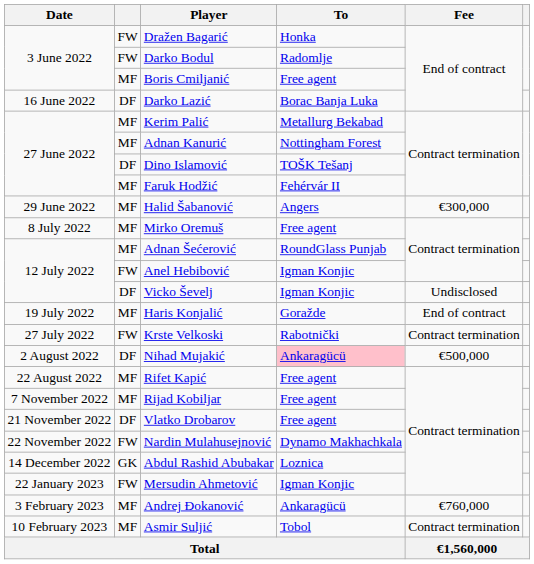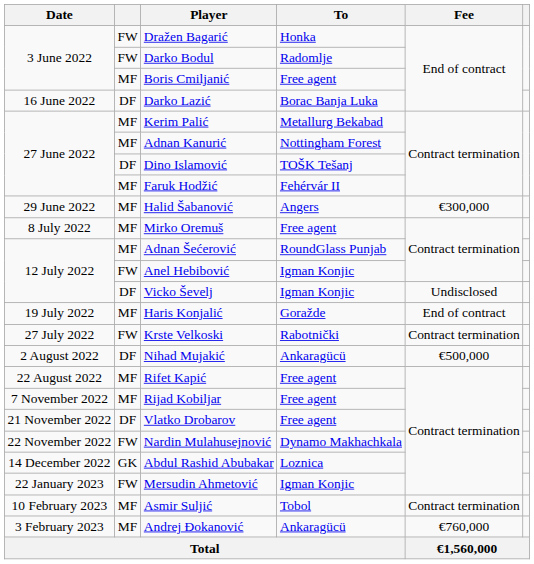 <table class="wikitable" style="text-align:center;">
 <tr>
 <th>Date</th>
 <th></th>
 <th>Player</th>
 <th>To</th>
 <th>Fee</th>
 <th></th>
 </tr>
 <tr>
 <td rowspan=3>3 June 2022</td>
 <td>FW</td>
 <td style="text-align:left"> <a href='#'>Dražen Bagarić</a></td>
 <td style="text-align:left"> <a href='#'>Honka</a></td>
 <td rowspan=4>End of contract</td>
 <td rowspan=3></td>
 </tr>
 <tr>
 <td>FW</td>
 <td style="text-align:left"> <a href='#'>Darko Bodul</a></td>
 <td style="text-align:left"> <a href='#'>Radomlje</a></td>
 </tr>
 <tr>
 <td>MF</td>
 <td style="text-align:left"> <a href='#'>Boris Cmiljanić</a></td>
 <td style="text-align:left"><a href='#'>Free agent</a></td>
 </tr>
 <tr>
 <td>16 June 2022</td>
 <td>DF</td>
 <td style="text-align:left"> <a href='#'>Darko Lazić</a></td>
 <td style="text-align:left"> <a href='#'>Borac Banja Luka</a></td>
 <td></td>
 </tr>
 <tr>
 <td rowspan=4>27 June 2022</td>
 <td>MF</td>
 <td style="text-align:left"> <a href='#'>Kerim Palić</a></td>
 <td style="text-align:left"> <a href='#'>Metallurg Bekabad</a></td>
 <td rowspan=4>Contract termination</td>
 <td rowspan=4></td>
 </tr>
 <tr>
 <td>MF</td>
 <td style="text-align:left"> <a href='#'>Adnan Kanurić</a></td>
 <td style="text-align:left"> <a href='#'>Nottingham Forest</a></td>
 </tr>
 <tr>
 <td>DF</td>
 <td style="text-align:left"> <a href='#'>Dino Islamović</a></td>
 <td style="text-align:left"> <a href='#'>TOŠK Tešanj</a></td>
 </tr>
 <tr>
 <td>MF</td>
 <td style="text-align:left"> <a href='#'>Faruk Hodžić</a></td>
 <td style="text-align:left"> <a href='#'>Fehérvár II</a></td>
 </tr>
 <tr>
 <td>29 June 2022</td>
 <td>MF</td>
 <td style="text-align:left"> <a href='#'>Halid Šabanović</a></td>
 <td style="text-align:left"> <a href='#'>Angers</a></td>
 <td>€300,000</td>
 <td></td>
 </tr>
 <tr>
 <td>8 July 2022</td>
 <td>MF</td>
 <td style="text-align:left"> <a href='#'>Mirko Oremuš</a></td>
 <td style="text-align:left"><a href='#'>Free agent</a></td>
 <td rowspan=3>Contract termination</td>
 <td></td>
 </tr>
 <tr>
 <td rowspan=3>12 July 2022</td>
 <td>MF</td>
 <td style="text-align:left"> <a href='#'>Adnan Šećerović</a></td>
 <td style="text-align:left"> <a href='#'>RoundGlass Punjab</a></td>
 <td></td>
 </tr>
 <tr>
 <td>FW</td>
 <td style="text-align:left"> <a href='#'>Anel Hebibović</a></td>
 <td style="text-align:left"> <a href='#'>Igman Konjic</a></td>
 <td></td>
 </tr>
 <tr>
 <td>DF</td>
 <td style="text-align:left"> <a href='#'>Vicko Ševelj</a></td>
 <td style="text-align:left"> <a href='#'>Igman Konjic</a></td>
 <td>Undisclosed</td>
 <td></td>
 </tr>
 <tr>
 <td>19 July 2022</td>
 <td>MF</td>
 <td style="text-align:left"> <a href='#'>Haris Konjalić</a></td>
 <td style="text-align:left"> <a href='#'>Goražde</a></td>
 <td>End of contract</td>
 <td></td>
 </tr>
 <tr>
 <td>27 July 2022</td>
 <td>FW</td>
 <td style="text-align:left"> <a href='#'>Krste Velkoski</a></td>
 <td style="text-align:left"> <a href='#'>Rabotnički</a></td>
 <td>Contract termination</td>
 <td></td>
 </tr>
 <tr>
 <td>2 August 2022</td>
 <td>DF</td>
 <td style="text-align:left"> <a href='#'>Nihad Mujakić</a></td>
-<td style="background: pink; text-align:left"> <a href='#'>Ankaragücü</a></td>
+<td style="text-align:left"> <a href='#'>Ankaragücü</a></td>
 <td>€500,000</td>
 <td></td>
 </tr>
 <tr>
 <td>22 August 2022</td>
 <td>MF</td>
 <td style="text-align:left"> <a href='#'>Rifet Kapić</a></td>
 <td style="text-align:left"><a href='#'>Free agent</a></td>
 <td rowspan=6>Contract termination</td>
 <td></td>
 </tr>
 <tr>
 <td>7 November 2022</td>
 <td>MF</td>
 <td style="text-align:left"> <a href='#'>Rijad Kobiljar</a></td>
 <td style="text-align:left"><a href='#'>Free agent</a></td>
 <td></td>
 </tr>
 <tr>
 <td>21 November 2022</td>
 <td>DF</td>
 <td style="text-align:left"> <a href='#'>Vlatko Drobarov</a></td>
 <td style="text-align:left"><a href='#'>Free agent</a></td>
 <td></td>
 </tr>
 <tr>
 <td>22 November 2022</td>
 <td>FW</td>
 <td style="text-align:left"> <a href='#'>Nardin Mulahusejnović</a></td>
 <td style="text-align:left"> <a href='#'>Dynamo Makhachkala</a></td>
 <td></td>
 </tr>
 <tr>
 <td>14 December 2022</td>
 <td>GK</td>
 <td style="text-align:left"> <a href='#'>Abdul Rashid Abubakar</a></td>
 <td style="text-align:left"> <a href='#'>Loznica</a></td>
 <td></td>
 </tr>
 <tr>
 <td>22 January 2023</td>
 <td>FW</td>
 <td style="text-align:left"> <a href='#'>Mersudin Ahmetović</a></td>
 <td style="text-align:left"> <a href='#'>Igman Konjic</a></td>
 <td></td>
 </tr>
 <tr>
+<td>10 February 2023</td>
+<td>MF</td>
+<td style="text-align:left"> <a href='#'>Asmir Suljić</a></td>
+<td style="text-align:left"> <a href='#'>Tobol</a></td>
+<td>Contract termination</td>
+<td></td>
+</tr>
+<tr>
 <td>3 February 2023</td>
 <td>MF</td>
 <td style="text-align:left"> <a href='#'>Andrej Đokanović</a></td>
 <td style="text-align:left"> <a href='#'>Ankaragücü</a></td>
 <td>€760,000</td>
 <td></td>
 </tr>
 <tr>
-<td>10 February 2023</td>
-<td>MF</td>
-<td style="text-align:left"> <a href='#'>Asmir Suljić</a></td>
-<td style="text-align:left"> <a href='#'>Tobol</a></td>
-<td>Contract termination</td>
-<td></td>
-</tr>
-<tr>
 <th colspan=4>Total</th>
 <th colspan=2>€1,560,000</th>
 </tr>
 </table>
